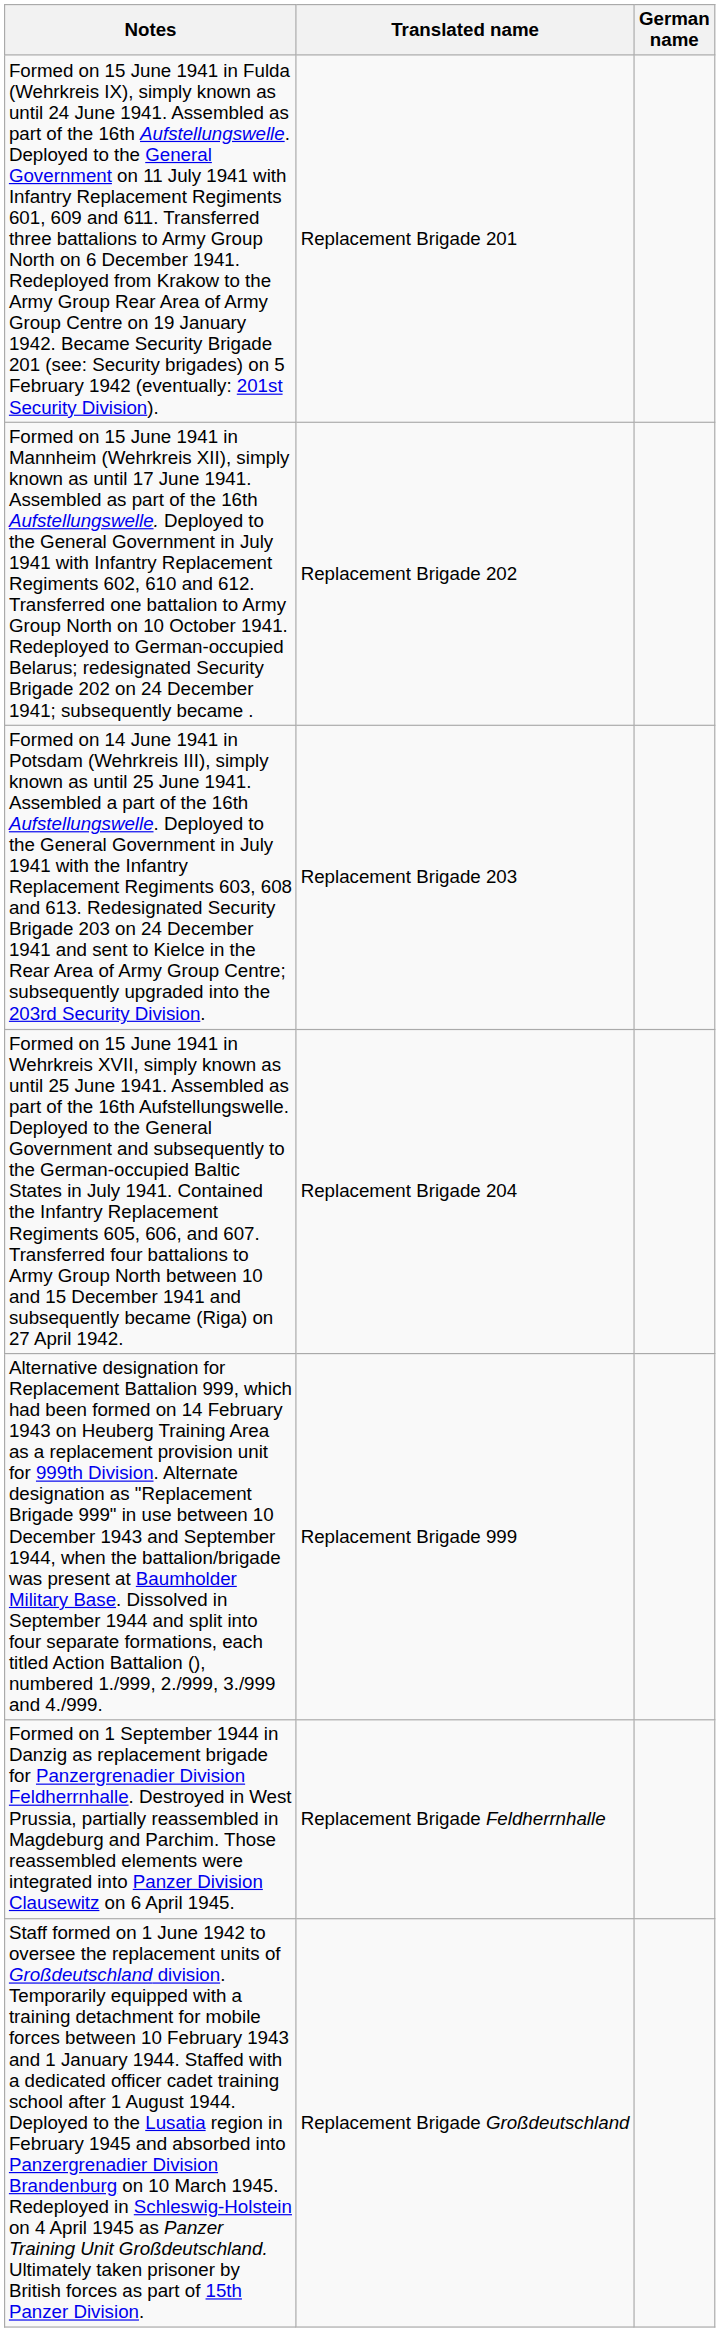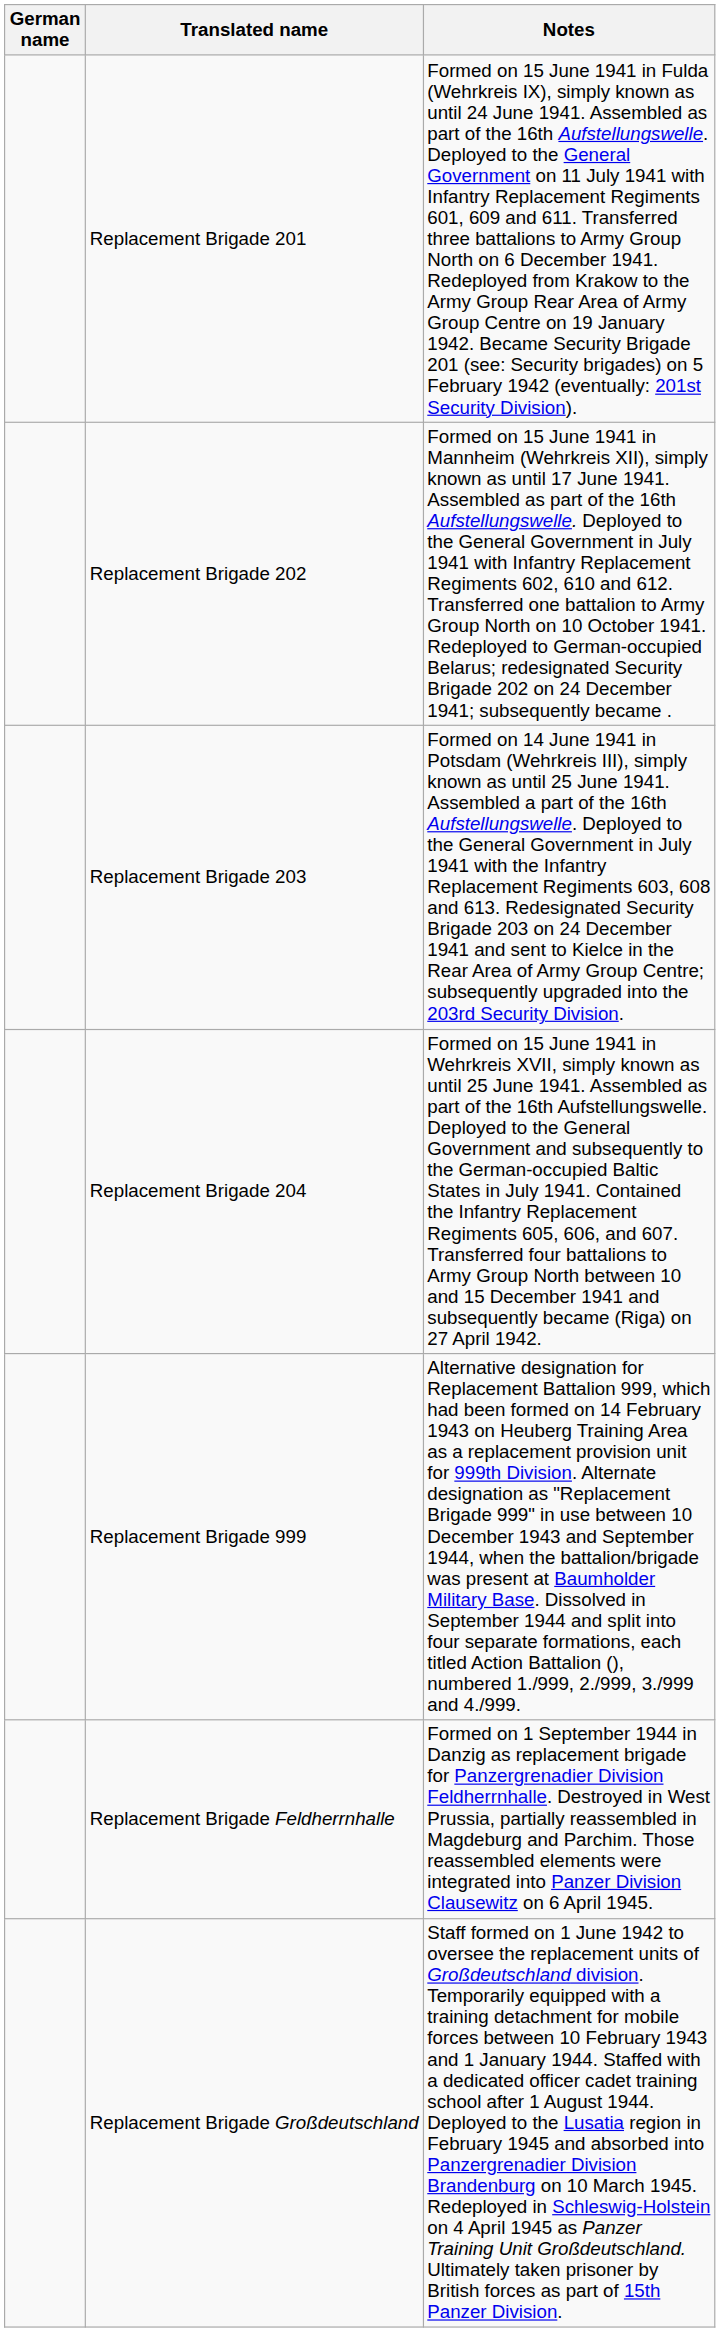 <table class="wikitable">
 <tr>
+<th>German name</th>
+<th>Translated name</th>
 <th>Notes</th>
-<th>Translated name</th>
-<th>German name</th>
 </tr>
 <tr>
+<td></td>
+<td>Replacement Brigade 201</td>
 <td>Formed on 15 June 1941 in Fulda (Wehrkreis IX), simply known as  until 24 June 1941. Assembled as part of the 16th <em><a href='#'>Aufstellungswelle</a></em>. Deployed to the <a href='#'>General Government</a> on 11 July 1941 with Infantry Replacement Regiments 601, 609 and 611. Transferred three battalions to Army Group North on 6 December 1941. Redeployed from Krakow to the Army Group Rear Area of Army Group Centre on 19 January 1942. Became Security Brigade 201 (see: Security brigades) on 5 February 1942 (eventually: <a href='#'>201st Security Division</a>).</td>
-<td>Replacement Brigade 201</td>
-<td></td>
 </tr>
 <tr>
+<td></td>
+<td>Replacement Brigade 202</td>
 <td>Formed on 15 June 1941 in Mannheim (Wehrkreis XII), simply known as  until 17 June 1941. Assembled as part of the 16th <em><a href='#'>Aufstellungswelle</a>.</em> Deployed to the General Government in July 1941 with Infantry Replacement Regiments 602, 610 and 612. Transferred one battalion to Army Group North on 10 October 1941. Redeployed to German-occupied Belarus; redesignated Security Brigade 202 on 24 December 1941; subsequently became .</td>
-<td>Replacement Brigade 202</td>
-<td></td>
 </tr>
 <tr>
+<td></td>
+<td>Replacement Brigade 203</td>
 <td>Formed on 14 June 1941 in Potsdam (Wehrkreis III), simply known as  until 25 June 1941. Assembled a part of the 16th <em><a href='#'>Aufstellungswelle</a></em>. Deployed to the General Government in July 1941 with the Infantry Replacement Regiments 603, 608 and 613. Redesignated Security Brigade 203 on 24 December 1941 and sent to Kielce in the Rear Area of Army Group Centre; subsequently upgraded into the <a href='#'>203rd Security Division</a>.</td>
-<td>Replacement Brigade 203</td>
-<td></td>
 </tr>
 <tr>
+<td></td>
+<td>Replacement Brigade 204</td>
 <td>Formed on 15 June 1941 in Wehrkreis XVII, simply known as  until 25 June 1941. Assembled as part of the 16th Aufstellungswelle. Deployed to the General Government and subsequently to the German-occupied Baltic States in July 1941. Contained the Infantry Replacement Regiments 605, 606, and 607. Transferred four battalions to Army Group North between 10 and 15 December 1941 and subsequently became  (Riga) on 27 April 1942.</td>
-<td>Replacement Brigade 204</td>
-<td></td>
 </tr>
 <tr>
+<td></td>
+<td>Replacement Brigade 999</td>
 <td>Alternative designation for Replacement Battalion 999, which had been formed on 14 February 1943 on Heuberg Training Area as a replacement provision unit for <a href='#'>999th Division</a>. Alternate designation as "Replacement Brigade 999" in use between 10 December 1943 and September 1944, when the battalion/brigade was present at <a href='#'>Baumholder Military Base</a>. Dissolved in September 1944 and split into four separate formations, each titled Action Battalion (), numbered 1./999, 2./999, 3./999 and 4./999.</td>
-<td>Replacement Brigade 999</td>
-<td></td>
 </tr>
 <tr>
+<td></td>
+<td>Replacement Brigade <em>Feldherrnhalle</em></td>
 <td>Formed on 1 September 1944 in Danzig as replacement brigade for <a href='#'>Panzergrenadier Division Feldherrnhalle</a>. Destroyed in West Prussia, partially reassembled in Magdeburg and Parchim. Those reassembled elements were integrated into <a href='#'>Panzer Division Clausewitz</a> on 6 April 1945.</td>
-<td>Replacement Brigade <em>Feldherrnhalle</em></td>
-<td></td>
 </tr>
 <tr>
+<td style="white-space: nowrap;"></td>
+<td style="white-space: nowrap;">Replacement Brigade <em>Großdeutschland</em></td>
 <td>Staff formed on 1 June 1942 to oversee the replacement units of <a href='#'><em>Großdeutschland</em> division</a>. Temporarily equipped with a training detachment for mobile forces between 10 February 1943 and 1 January 1944. Staffed with a dedicated officer cadet training school after 1 August 1944. Deployed to the <a href='#'>Lusatia</a> region in February 1945 and absorbed into <a href='#'>Panzergrenadier Division Brandenburg</a> on 10 March 1945. Redeployed in <a href='#'>Schleswig-Holstein</a> on 4 April 1945 as <em>Panzer Training Unit Großdeutschland.</em> Ultimately taken prisoner by British forces as part of <a href='#'>15th Panzer Division</a>.</td>
-<td style="white-space: nowrap;">Replacement Brigade <em>Großdeutschland</em></td>
-<td style="white-space: nowrap;"></td>
 </tr>
 </table>
